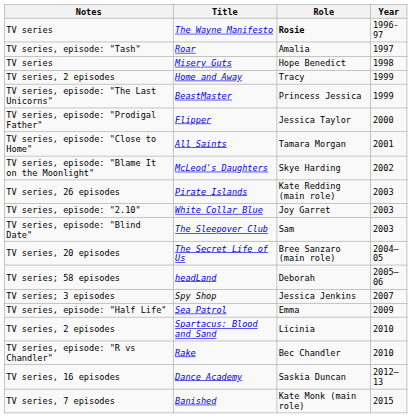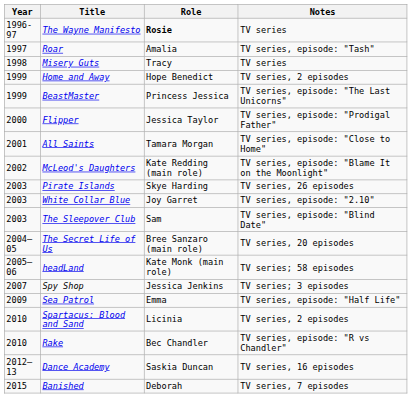 <table class="wikitable sortable">
 <tr>
-<th class="unsortable">Notes</th>
+<th>Year</th>
 <th>Title</th>
 <th>Role</th>
-<th>Year</th>
+<th class="unsortable">Notes</th>
 </tr>
 <tr>
-<td>TV series</td>
+<td>1996-97</td>
 <td><em><a href='#'>The Wayne Manifesto</a></em></td>
 <td><strong>Rosie</strong></td>
-<td>1996-97</td>
+<td>TV series</td>
 </tr>
 <tr>
-<td>TV series, episode: "Tash"</td>
+<td>1997</td>
 <td><em><a href='#'>Roar</a></em></td>
 <td>Amalia</td>
-<td>1997</td>
+<td>TV series, episode: "Tash"</td>
 </tr>
 <tr>
+<td>1998</td>
+<td><em><a href='#'>Misery Guts</a></em></td>
+<td>Tracy</td>
 <td>TV series</td>
-<td><em><a href='#'>Misery Guts</a></em></td>
-<td>Hope Benedict</td>
-<td>1998</td>
 </tr>
 <tr>
+<td>1999</td>
+<td><em><a href='#'>Home and Away</a></em></td>
+<td>Hope Benedict</td>
 <td>TV series, 2 episodes</td>
-<td><em><a href='#'>Home and Away</a></em></td>
-<td>Tracy</td>
-<td>1999</td>
 </tr>
 <tr>
-<td>TV series, episode: "The Last Unicorns"</td>
+<td>1999</td>
 <td><em><a href='#'>BeastMaster</a></em></td>
 <td>Princess Jessica</td>
-<td>1999</td>
+<td>TV series, episode: "The Last Unicorns"</td>
 </tr>
 <tr>
-<td>TV series, episode: "Prodigal Father"</td>
+<td>2000</td>
 <td><em><a href='#'>Flipper</a></em></td>
 <td>Jessica Taylor</td>
-<td>2000</td>
+<td>TV series, episode: "Prodigal Father"</td>
 </tr>
 <tr>
-<td>TV series, episode: "Close to Home"</td>
+<td>2001</td>
 <td><em><a href='#'>All Saints</a></em></td>
 <td>Tamara Morgan</td>
-<td>2001</td>
+<td>TV series, episode: "Close to Home"</td>
 </tr>
 <tr>
+<td>2002</td>
+<td><em><a href='#'>McLeod's Daughters</a></em></td>
+<td>Kate Redding (main role)</td>
 <td>TV series, episode: "Blame It on the Moonlight"</td>
-<td><em><a href='#'>McLeod's Daughters</a></em></td>
-<td>Skye Harding</td>
-<td>2002</td>
 </tr>
 <tr>
+<td>2003</td>
+<td><em><a href='#'>Pirate Islands</a></em></td>
+<td>Skye Harding</td>
 <td>TV series, 26 episodes</td>
-<td><em><a href='#'>Pirate Islands</a></em></td>
-<td>Kate Redding (main role)</td>
-<td>2003</td>
 </tr>
 <tr>
-<td>TV series, episode: "2.10"</td>
+<td>2003</td>
 <td><em><a href='#'>White Collar Blue</a></em></td>
 <td>Joy Garret</td>
-<td>2003</td>
+<td>TV series, episode: "2.10"</td>
 </tr>
 <tr>
-<td>TV series, episode: "Blind Date"</td>
+<td>2003</td>
 <td><em><a href='#'>The Sleepover Club</a></em></td>
 <td>Sam</td>
-<td>2003</td>
+<td>TV series, episode: "Blind Date"</td>
 </tr>
 <tr>
-<td>TV series, 20 episodes</td>
+<td>2004–05</td>
 <td><em><a href='#'>The Secret Life of Us</a></em></td>
 <td>Bree Sanzaro (main role)</td>
-<td>2004–05</td>
+<td>TV series, 20 episodes</td>
 </tr>
 <tr>
+<td>2005–06</td>
+<td><em><a href='#'>headLand</a></em></td>
+<td>Kate Monk (main role)</td>
 <td>TV series; 58 episodes</td>
-<td><em><a href='#'>headLand</a></em></td>
-<td>Deborah</td>
-<td>2005–06</td>
 </tr>
 <tr>
-<td>TV series; 3 episodes</td>
+<td>2007</td>
 <td><em>Spy Shop</em></td>
 <td>Jessica Jenkins</td>
-<td>2007</td>
+<td>TV series; 3 episodes</td>
 </tr>
 <tr>
-<td>TV series, episode: "Half Life"</td>
+<td>2009</td>
 <td><em><a href='#'>Sea Patrol</a></em></td>
 <td>Emma</td>
-<td>2009</td>
+<td>TV series, episode: "Half Life"</td>
 </tr>
 <tr>
-<td>TV series, 2 episodes</td>
+<td>2010</td>
 <td><em><a href='#'>Spartacus: Blood and Sand</a></em></td>
 <td>Licinia</td>
-<td>2010</td>
+<td>TV series, 2 episodes</td>
 </tr>
 <tr>
-<td>TV series, episode: "R vs Chandler"</td>
+<td>2010</td>
 <td><em><a href='#'>Rake</a></em></td>
 <td>Bec Chandler</td>
-<td>2010</td>
+<td>TV series, episode: "R vs Chandler"</td>
 </tr>
 <tr>
-<td>TV series, 16 episodes</td>
+<td>2012–13</td>
 <td><em><a href='#'>Dance Academy</a></em></td>
 <td>Saskia Duncan</td>
-<td>2012–13</td>
+<td>TV series, 16 episodes</td>
 </tr>
 <tr>
+<td>2015</td>
+<td><em><a href='#'>Banished</a></em></td>
+<td>Deborah</td>
 <td>TV series, 7 episodes</td>
-<td><em><a href='#'>Banished</a></em></td>
-<td>Kate Monk (main role)</td>
-<td>2015</td>
 </tr>
 </table>
